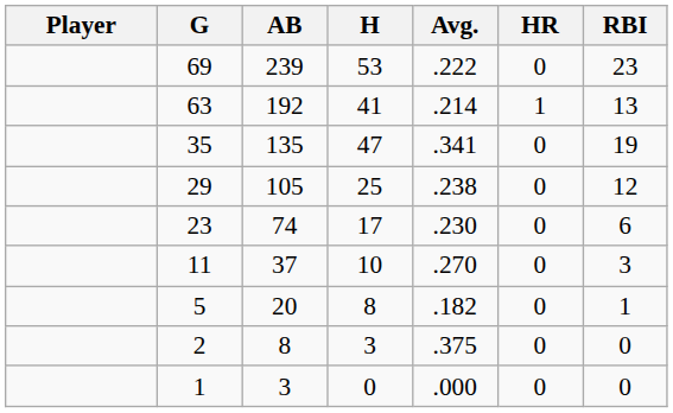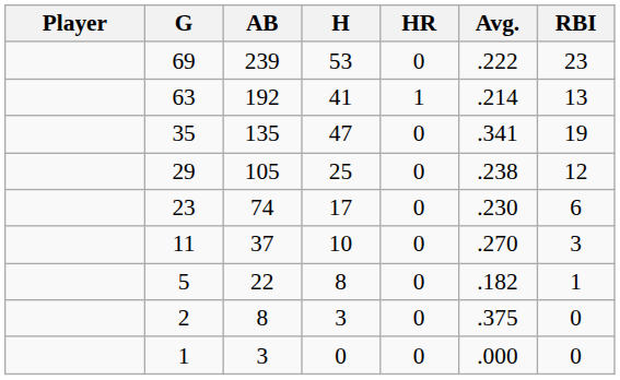 <table class="wikitable sortable">
 <tr>
 <th bgcolor="#DDDDFF" width="16%">Player</th>
 <th bgcolor="#DDDDFF" width="9%">G</th>
 <th bgcolor="#DDDDFF" width="9%">AB</th>
 <th bgcolor="#DDDDFF" width="9%">H</th>
+<th bgcolor="#DDDDFF" width="9%">HR</th>
 <th bgcolor="#DDDDFF" width="9%">Avg.</th>
-<th bgcolor="#DDDDFF" width="9%">HR</th>
 <th bgcolor="#DDDDFF" width="9%">RBI</th>
 </tr>
 <tr align="center">
 <td></td>
 <td>69</td>
 <td>239</td>
 <td>53</td>
+<td>0</td>
 <td>.222</td>
-<td>0</td>
 <td>23</td>
 </tr>
 <tr align="center">
 <td></td>
 <td>63</td>
 <td>192</td>
 <td>41</td>
+<td>1</td>
 <td>.214</td>
-<td>1</td>
 <td>13</td>
 </tr>
 <tr align="center">
 <td></td>
 <td>35</td>
 <td>135</td>
 <td>47</td>
+<td>0</td>
 <td>.341</td>
-<td>0</td>
 <td>19</td>
 </tr>
 <tr align="center">
 <td></td>
 <td>29</td>
 <td>105</td>
 <td>25</td>
+<td>0</td>
 <td>.238</td>
-<td>0</td>
 <td>12</td>
 </tr>
 <tr align="center">
 <td></td>
 <td>23</td>
 <td>74</td>
 <td>17</td>
+<td>0</td>
 <td>.230</td>
-<td>0</td>
 <td>6</td>
 </tr>
 <tr align="center">
 <td></td>
 <td>11</td>
 <td>37</td>
 <td>10</td>
+<td>0</td>
 <td>.270</td>
-<td>0</td>
 <td>3</td>
 </tr>
 <tr align="center">
 <td></td>
 <td>5</td>
-<td>20</td>
+<td>22</td>
 <td>8</td>
+<td>0</td>
 <td>.182</td>
-<td>0</td>
 <td>1</td>
 </tr>
 <tr align="center">
 <td></td>
 <td>2</td>
 <td>8</td>
 <td>3</td>
+<td>0</td>
 <td>.375</td>
-<td>0</td>
 <td>0</td>
 </tr>
 <tr align="center">
 <td></td>
 <td>1</td>
 <td>3</td>
 <td>0</td>
+<td>0</td>
 <td>.000</td>
-<td>0</td>
 <td>0</td>
 </tr>
 </table>
